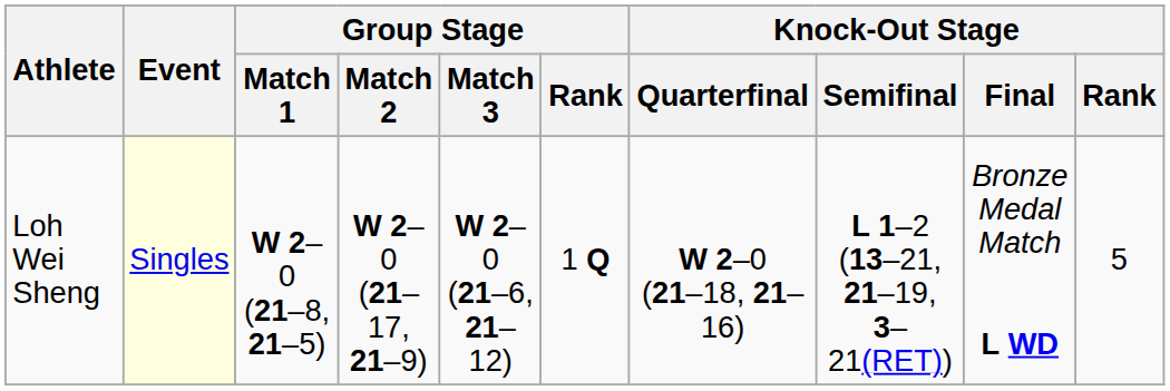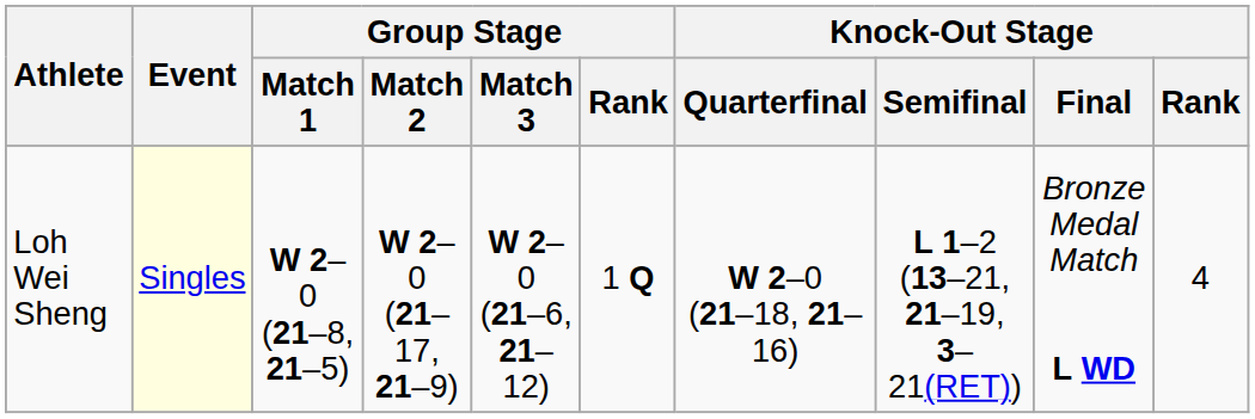 <table class="wikitable" width="85%" style="text-align:left; font-size:90%">
 <tr>
 <th rowspan=2>Athlete</th>
 <th rowspan=2>Event</th>
 <th colspan=4>Group Stage</th>
 <th colspan=4>Knock-Out Stage</th>
 </tr>
 <tr>
 <th>Match 1</th>
 <th>Match 2</th>
 <th>Match 3</th>
 <th>Rank</th>
 <th>Quarterfinal</th>
 <th>Semifinal</th>
 <th>Final</th>
 <th>Rank</th>
 </tr>
 <tr>
 <td>Loh Wei Sheng</td>
 <td style="background: lightyellow;"><a href='#'>Singles</a></td>
 <td align=center> <br><br><strong>W</strong> <strong>2</strong>–0 <br> (<strong>21</strong>–8, <strong>21</strong>–5)</td>
 <td align=center> <br><br><strong>W</strong> <strong>2</strong>–0 <br> (<strong>21</strong>–17, <strong>21</strong>–9)</td>
 <td align=center> <br><br><strong>W</strong> <strong>2</strong>–0 <br> (<strong>21</strong>–6, <strong>21</strong>–12)</td>
 <td align=center>1 <strong>Q</strong></td>
 <td align=center> <br><br><strong>W</strong> <strong>2</strong>–0 <br> (<strong>21</strong>–18, <strong>21</strong>–16)</td>
 <td align=center> <br><br><strong>L</strong> <strong>1</strong>–2 <br> (<strong>13</strong>–21, <strong>21</strong>–19, <strong>3</strong>–21<a href='#'>(RET)</a>)</td>
 <td align=center><em>Bronze Medal Match</em><br> <br><br><strong>L</strong> <strong><a href='#'>WD</a></strong></td>
-<td align=center>5</td>
+<td align=center>4</td>
 </tr>
 </table>
